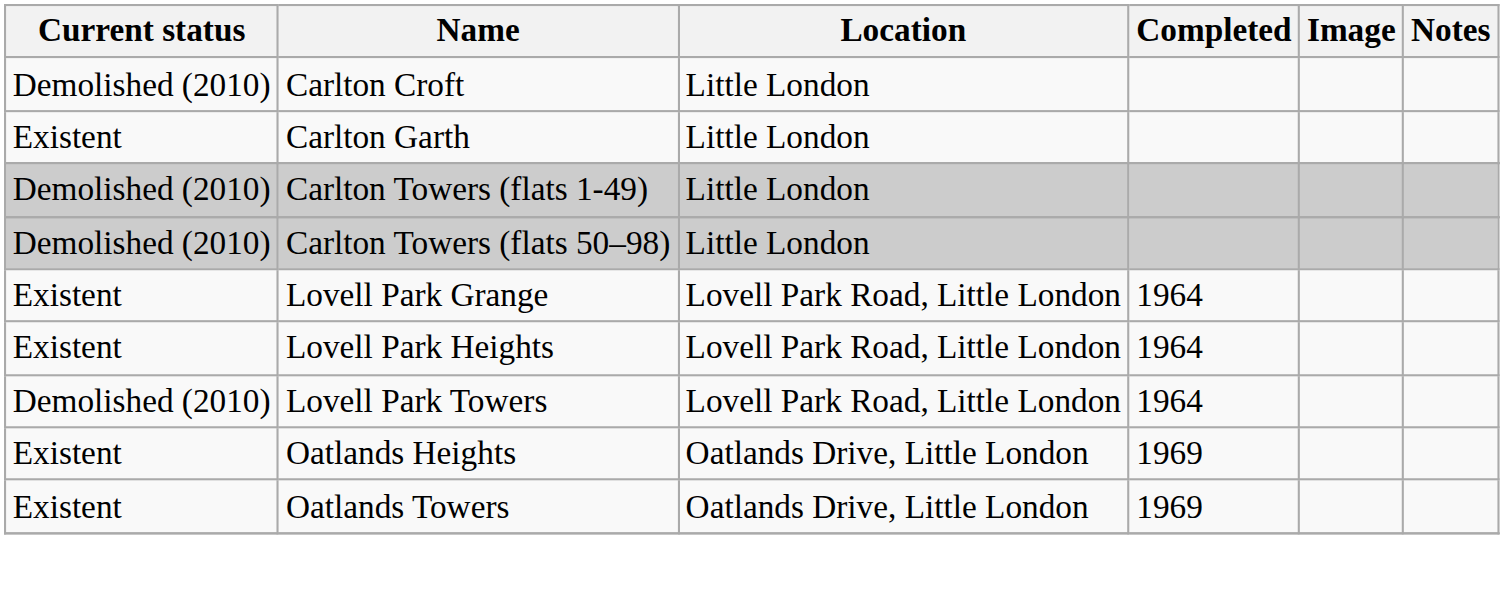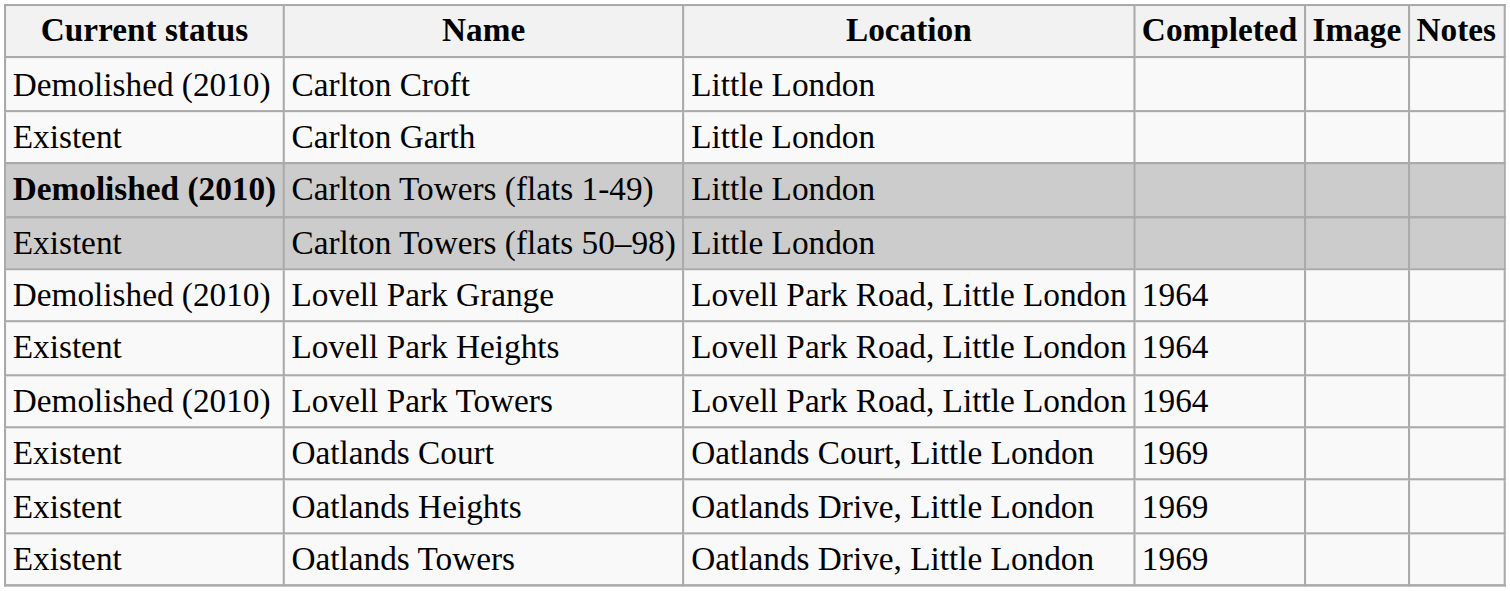 <table class="wikitable sortable">
 <tr>
 <th>Current status</th>
 <th>Name</th>
 <th>Location</th>
 <th>Completed</th>
 <th class="unsortable">Image</th>
 <th class="unsortable">Notes</th>
 </tr>
 <tr>
 <td>Demolished (2010)</td>
 <td>Carlton Croft</td>
 <td>Little London</td>
 <td></td>
 <td></td>
 <td></td>
 </tr>
 <tr>
 <td>Existent</td>
 <td>Carlton Garth</td>
 <td>Little London</td>
 <td></td>
 <td></td>
 <td></td>
 </tr>
 <tr>
 </tr>
 <tr style="background:#ccc;">
-<td>Demolished (2010)</td>
+<td><strong>Demolished (2010)</strong></td>
 <td>Carlton Towers (flats 1-49)</td>
 <td>Little London</td>
 <td></td>
 <td></td>
 <td></td>
 </tr>
 <tr>
 </tr>
 <tr style="background:#ccc;">
-<td>Demolished (2010)</td>
+<td>Existent</td>
 <td>Carlton Towers (flats 50–98)</td>
 <td>Little London</td>
 <td></td>
 <td></td>
 <td></td>
 </tr>
 <tr>
-<td>Existent</td>
+<td>Demolished (2010)</td>
 <td>Lovell Park Grange</td>
 <td>Lovell Park Road, Little London</td>
 <td>1964</td>
 <td></td>
 <td></td>
 </tr>
 <tr>
 <td>Existent</td>
 <td>Lovell Park Heights</td>
 <td>Lovell Park Road, Little London</td>
 <td>1964</td>
 <td></td>
 <td></td>
 </tr>
 <tr>
 <td>Demolished (2010)</td>
 <td>Lovell Park Towers</td>
 <td>Lovell Park Road, Little London</td>
 <td>1964</td>
 <td></td>
 <td></td>
 </tr>
 <tr>
 <td>Existent</td>
+<td>Oatlands Court</td>
+<td>Oatlands Court, Little London</td>
+<td>1969</td>
+<td></td>
+<td></td>
+</tr>
+<tr>
+<td>Existent</td>
 <td>Oatlands Heights</td>
 <td>Oatlands Drive, Little London</td>
 <td>1969</td>
 <td></td>
 <td></td>
 </tr>
 <tr>
 <td>Existent</td>
 <td>Oatlands Towers</td>
 <td>Oatlands Drive, Little London</td>
 <td>1969</td>
 <td></td>
 <td></td>
 </tr>
 <tr>
 </tr>
 </table>
